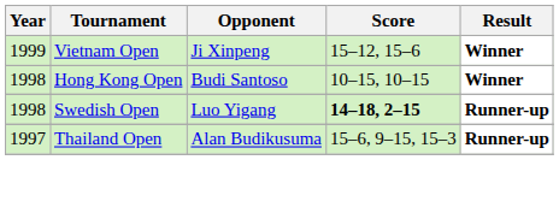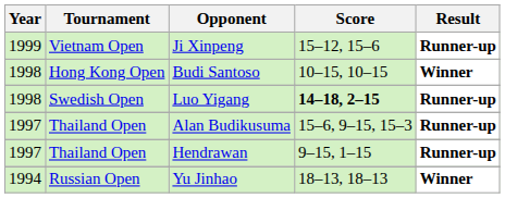 <table class="sortable wikitable" style="font-size: 90%;">
 <tr>
 <th>Year</th>
 <th>Tournament</th>
 <th>Opponent</th>
 <th>Score</th>
 <th>Result</th>
 </tr>
 <tr style="background:#D4F1C5">
 <td align="center">1999</td>
 <td align="left"><a href='#'>Vietnam Open</a></td>
 <td align="left"> <a href='#'>Ji Xinpeng</a></td>
 <td align="left">15–12, 15–6</td>
-<td style="text-align:left; background:white"> <strong>Winner</strong></td>
+<td style="text-align:left; background:white"> <strong>Runner-up</strong></td>
 </tr>
 <tr>
 </tr>
 <tr style="background:#D4F1C5">
 <td align="center">1998</td>
 <td align="left"><a href='#'>Hong Kong Open</a></td>
 <td align="left"> <a href='#'>Budi Santoso</a></td>
 <td align="left">10–15, 10–15</td>
 <td style="text-align:left; background:white"> <strong>Winner</strong></td>
 </tr>
 <tr>
 </tr>
 <tr style="background:#D4F1C5">
 <td align="center">1998</td>
 <td align="left"><a href='#'>Swedish Open</a></td>
 <td align="left"> <a href='#'>Luo Yigang</a></td>
 <td align="left"><strong>14–18, 2–15</strong></td>
 <td style="text-align:left; background:white"> <strong>Runner-up</strong></td>
 </tr>
 <tr>
 </tr>
 <tr style="background:#D4F1C5">
 <td align="center">1997</td>
 <td align="left"><a href='#'>Thailand Open</a></td>
 <td align="left"> <a href='#'>Alan Budikusuma</a></td>
 <td align="left">15–6, 9–15, 15–3</td>
 <td style="text-align:left; background:white"> <strong>Runner-up</strong></td>
 </tr>
 <tr>
 </tr>
+<tr style="background:#D4F1C5">
+<td align="center">1997</td>
+<td align="left"><a href='#'>Thailand Open</a></td>
+<td align="left"> <a href='#'>Hendrawan</a></td>
+<td align="left">9–15, 1–15</td>
+<td style="text-align:left; background:white"> <strong>Runner-up</strong></td>
+</tr>
 <tr>
 </tr>
+<tr style="background:#D4F1C5">
+<td align="center">1994</td>
+<td align="left"><a href='#'>Russian Open</a></td>
+<td align="left"> <a href='#'>Yu Jinhao</a></td>
+<td align="left">18–13, 18–13</td>
+<td style="text-align:left; background:white"> <strong>Winner</strong></td>
+</tr>
 </table>
